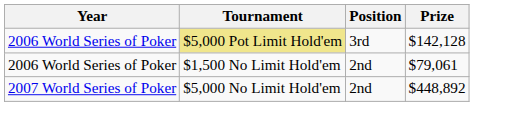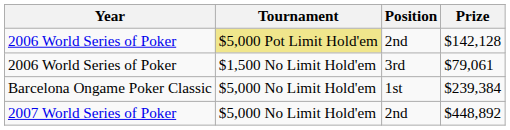 <table class="wikitable">
 <tr>
 <th>Year</th>
 <th>Tournament</th>
 <th>Position</th>
 <th>Prize</th>
 </tr>
 <tr>
 <td><a href='#'>2006 World Series of Poker</a></td>
 <td style="background: khaki;">$5,000 Pot Limit Hold'em</td>
-<td>3rd</td>
+<td>2nd</td>
 <td>$142,128</td>
 </tr>
 <tr>
 <td>2006 World Series of Poker</td>
 <td>$1,500 No Limit Hold'em</td>
-<td>2nd</td>
+<td>3rd</td>
 <td>$79,061</td>
+</tr>
+<tr>
+<td>Barcelona Ongame Poker Classic</td>
+<td>$5,000 No Limit Hold'em</td>
+<td>1st</td>
+<td>$239,384</td>
 </tr>
 <tr>
 <td><a href='#'>2007 World Series of Poker</a></td>
 <td>$5,000 No Limit Hold'em</td>
 <td>2nd</td>
 <td>$448,892</td>
 </tr>
 </table>
